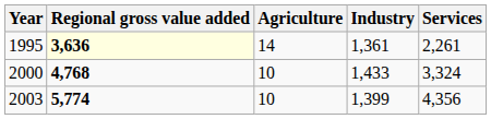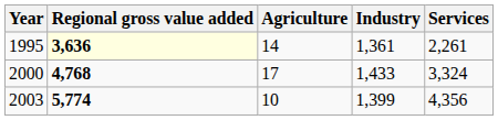 <table class="wikitable">
 <tr>
 <th>Year</th>
 <th>Regional gross value added</th>
 <th>Agriculture</th>
 <th>Industry</th>
 <th>Services</th>
 </tr>
 <tr>
 <td>1995</td>
 <td style="background: lightyellow;"><strong>3,636</strong></td>
 <td>14</td>
 <td>1,361</td>
 <td>2,261</td>
 </tr>
 <tr>
 <td>2000</td>
 <td><strong>4,768</strong></td>
-<td>10</td>
+<td>17</td>
 <td>1,433</td>
 <td>3,324</td>
 </tr>
 <tr>
 <td>2003</td>
 <td><strong>5,774</strong></td>
 <td>10</td>
 <td>1,399</td>
 <td>4,356</td>
 </tr>
 </table>
